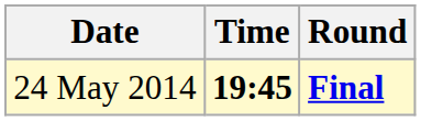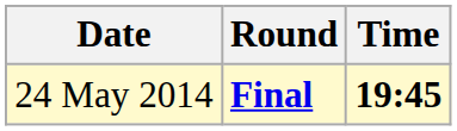 <table class="wikitable">
 <tr>
 <th>Date</th>
+<th>Round</th>
 <th>Time</th>
-<th>Round</th>
 </tr>
 <tr style=background:lemonchiffon>
 <td>24 May 2014</td>
+<td><strong><a href='#'>Final</a></strong></td>
 <td><strong>19:45</strong></td>
-<td><strong><a href='#'>Final</a></strong></td>
 </tr>
 </table>
